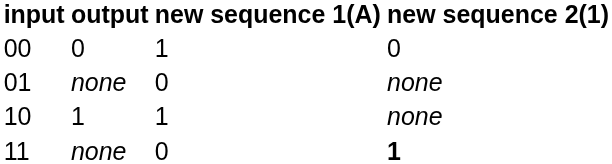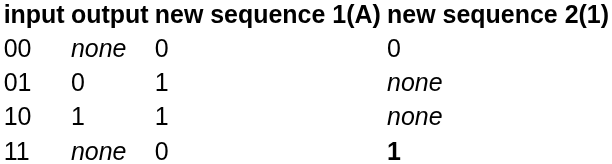 <table>
 <tr>
 <th>input</th>
 <th>output</th>
 <th>new sequence 1(A)</th>
 <th>new sequence 2(1)</th>
 </tr>
 <tr>
 <td>00</td>
+<td><em>none</em></td>
 <td>0</td>
-<td>1</td>
 <td>0</td>
 </tr>
 <tr>
 <td>01</td>
-<td><em>none</em></td>
 <td>0</td>
+<td>1</td>
 <td><em>none</em></td>
 </tr>
 <tr>
 <td>10</td>
 <td>1</td>
 <td>1</td>
 <td><em>none</em></td>
 </tr>
 <tr>
 <td>11</td>
 <td><em>none</em></td>
 <td>0</td>
 <td><strong>1</strong></td>
 </tr>
 </table>
